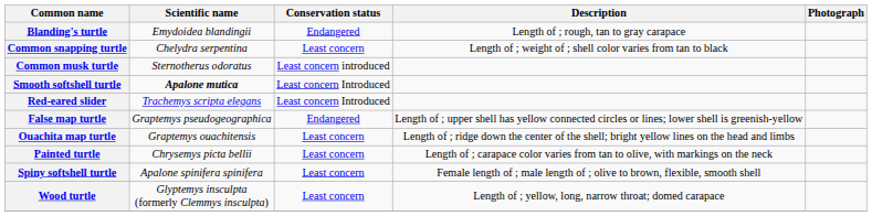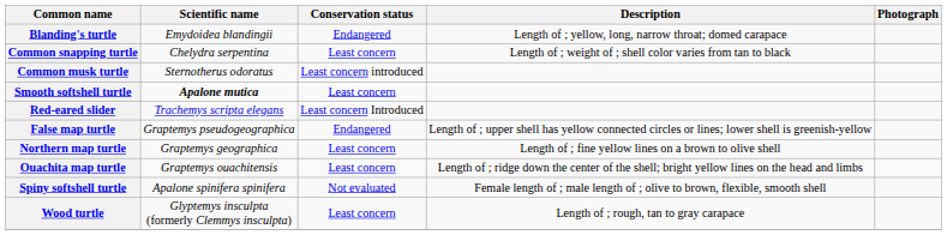 <table class="wikitable sortable plainrowheaders" style="text-align:center">
 <tr>
 <th scope="col">Common name</th>
 <th scope="col">Scientific name</th>
 <th scope="col">Conservation status</th>
 <th scope="col" class="unsortable">Description</th>
 <th scope="col" class="unsortable">Photograph</th>
 </tr>
 <tr>
 <th scope="row"><a href='#'>Blanding's turtle</a></th>
 <td><em>Emydoidea blandingii</em></td>
 <td><a href='#'>Endangered</a></td>
-<td>Length of ; rough, tan to gray carapace</td>
+<td>Length of ; yellow, long, narrow throat; domed carapace</td>
 <td></td>
 </tr>
 <tr>
 <th scope="row"><a href='#'>Common snapping turtle</a></th>
 <td><em>Chelydra serpentina</em></td>
 <td><a href='#'>Least concern</a></td>
 <td>Length of ; weight of ; shell color varies from tan to black </td>
 <td></td>
 </tr>
 <tr>
 <th scope="row"><a href='#'>Common musk turtle</a></th>
 <td><em>Sternotherus odoratus</em></td>
 <td><a href='#'>Least concern</a> introduced</td>
 <td></td>
 <td></td>
 </tr>
 <tr>
 <th scope="row"><a href='#'>Smooth softshell turtle</a></th>
 <td><strong><em>Apalone mutica</em></strong></td>
-<td><a href='#'>Least concern</a> Introduced</td>
+<td><a href='#'>Least concern</a></td>
 <td></td>
 <td></td>
 </tr>
 <tr>
 <th scope="row"><a href='#'>Red-eared slider</a></th>
 <td><em><a href='#'>Trachemys scripta elegans</a></em></td>
 <td><a href='#'>Least concern</a> Introduced</td>
 <td></td>
 <td></td>
 </tr>
 <tr>
 <th scope="row"><a href='#'>False map turtle</a></th>
 <td><em>Graptemys pseudogeographica</em></td>
 <td><a href='#'>Endangered</a></td>
 <td>Length of ; upper shell has yellow connected circles or lines; lower shell is greenish-yellow</td>
 <td></td>
 </tr>
 <tr>
+<th scope="row"><a href='#'>Northern map turtle</a></th>
+<td><em>Graptemys geographica</em></td>
+<td><a href='#'>Least concern</a></td>
+<td>Length of ; fine yellow lines on a brown to olive shell</td>
+<td></td>
+</tr>
+<tr>
 <th scope="row"><a href='#'>Ouachita map turtle</a></th>
 <td><em>Graptemys ouachitensis</em></td>
 <td><a href='#'>Least concern</a></td>
 <td>Length of ; ridge down the center of the shell; bright yellow lines on the head and limbs</td>
 <td></td>
 </tr>
 <tr>
-<th scope="row"><a href='#'>Painted turtle</a></th>
-<td><em>Chrysemys picta bellii</em></td>
-<td><a href='#'>Least concern</a></td>
-<td>Length of ; carapace color varies from tan to olive, with markings on the neck</td>
-<td></td>
-</tr>
-<tr>
 <th scope="row"><a href='#'>Spiny softshell turtle</a></th>
 <td><em>Apalone spinifera spinifera</em></td>
-<td><a href='#'>Least concern</a></td>
+<td><a href='#'>Not evaluated</a></td>
 <td>Female length of ; male length of ; olive to brown, flexible, smooth shell</td>
 <td></td>
 </tr>
 <tr>
 <th scope="row"><a href='#'>Wood turtle</a></th>
 <td><em>Glyptemys insculpta</em><br> (formerly <em>Clemmys insculpta</em>)</td>
 <td><a href='#'>Least concern</a></td>
-<td>Length of ; yellow, long, narrow throat; domed carapace</td>
+<td>Length of ; rough, tan to gray carapace</td>
 <td></td>
 </tr>
 <tr>
 </tr>
 </table>
